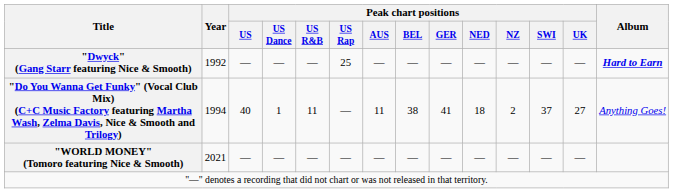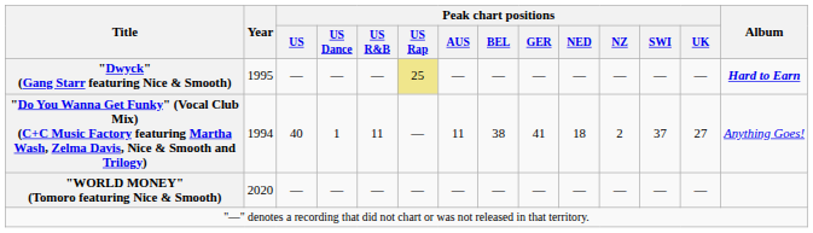 <table class="wikitable plainrowheaders" style="text-align:center;" border="1">
 <tr>
 <th scope="col" rowspan="2" style="width:18em;">Title</th>
 <th scope="col" rowspan="2">Year</th>
 <th scope="col" colspan="11">Peak chart positions</th>
 <th scope="col" rowspan="2">Album</th>
 </tr>
 <tr>
 <th scope="col" style="width:3em;font-size:90%;"><a href='#'>US</a><br></th>
 <th scope="col" style="width:3em;font-size:90%;"><a href='#'>US<br>Dance</a><br></th>
 <th scope="col" style="width:3em;font-size:90%;"><a href='#'>US R&B</a><br></th>
 <th scope="col" style="width:3em;font-size:90%;"><a href='#'>US Rap</a><br></th>
 <th scope="col" style="width:3em;font-size:90%;"><a href='#'>AUS</a><br></th>
 <th scope="col" style="width:3em;font-size:90%;"><a href='#'>BEL</a><br></th>
 <th scope="col" style="width:3em;font-size:90%;"><a href='#'>GER</a><br></th>
 <th scope="col" style="width:3em;font-size:90%;"><a href='#'>NED</a><br></th>
 <th scope="col" style="width:3em;font-size:90%;"><a href='#'>NZ</a><br></th>
 <th scope="col" style="width:3em;font-size:90%;"><a href='#'>SWI</a><br></th>
 <th scope="col" style="width:3em;font-size:90%;"><a href='#'>UK</a><br></th>
 </tr>
 <tr>
 <th scope="row">"<a href='#'>Dwyck</a>"<br><span>(<a href='#'>Gang Starr</a> featuring Nice & Smooth)</span></th>
-<td>1992</td>
+<td>1995</td>
 <td>—</td>
 <td>—</td>
 <td>—</td>
-<td>25</td>
+<td style="background: khaki;">25</td>
 <td>—</td>
 <td>—</td>
 <td>—</td>
 <td>—</td>
 <td>—</td>
 <td>—</td>
 <td>—</td>
 <td><strong><em><a href='#'>Hard to Earn</a></em></strong></td>
 </tr>
 <tr>
 <th scope="row">"<a href='#'>Do You Wanna Get Funky</a>" (Vocal Club Mix)<br><span>(<a href='#'>C+C Music Factory</a> featuring <a href='#'>Martha Wash</a>, <a href='#'>Zelma Davis</a>, Nice & Smooth and <a href='#'>Trilogy</a>)</span></th>
 <td>1994</td>
 <td>40</td>
 <td>1</td>
 <td>11</td>
 <td>—</td>
 <td>11</td>
 <td>38</td>
 <td>41</td>
 <td>18</td>
 <td>2</td>
 <td>37</td>
 <td>27</td>
 <td><em><a href='#'>Anything Goes!</a></em></td>
 </tr>
 <tr>
 <th scope="row">"WORLD MONEY"<br><span>(Tomoro featuring Nice & Smooth)</span></th>
-<td>2021</td>
+<td>2020</td>
 <td>—</td>
 <td>—</td>
 <td>—</td>
 <td>—</td>
 <td>—</td>
 <td>—</td>
 <td>—</td>
 <td>—</td>
 <td>—</td>
 <td>—</td>
 <td>—</td>
 <td></td>
 </tr>
 <tr>
 <td colspan="14" style="font-size:90%">"—" denotes a recording that did not chart or was not released in that territory.</td>
 </tr>
 </table>
